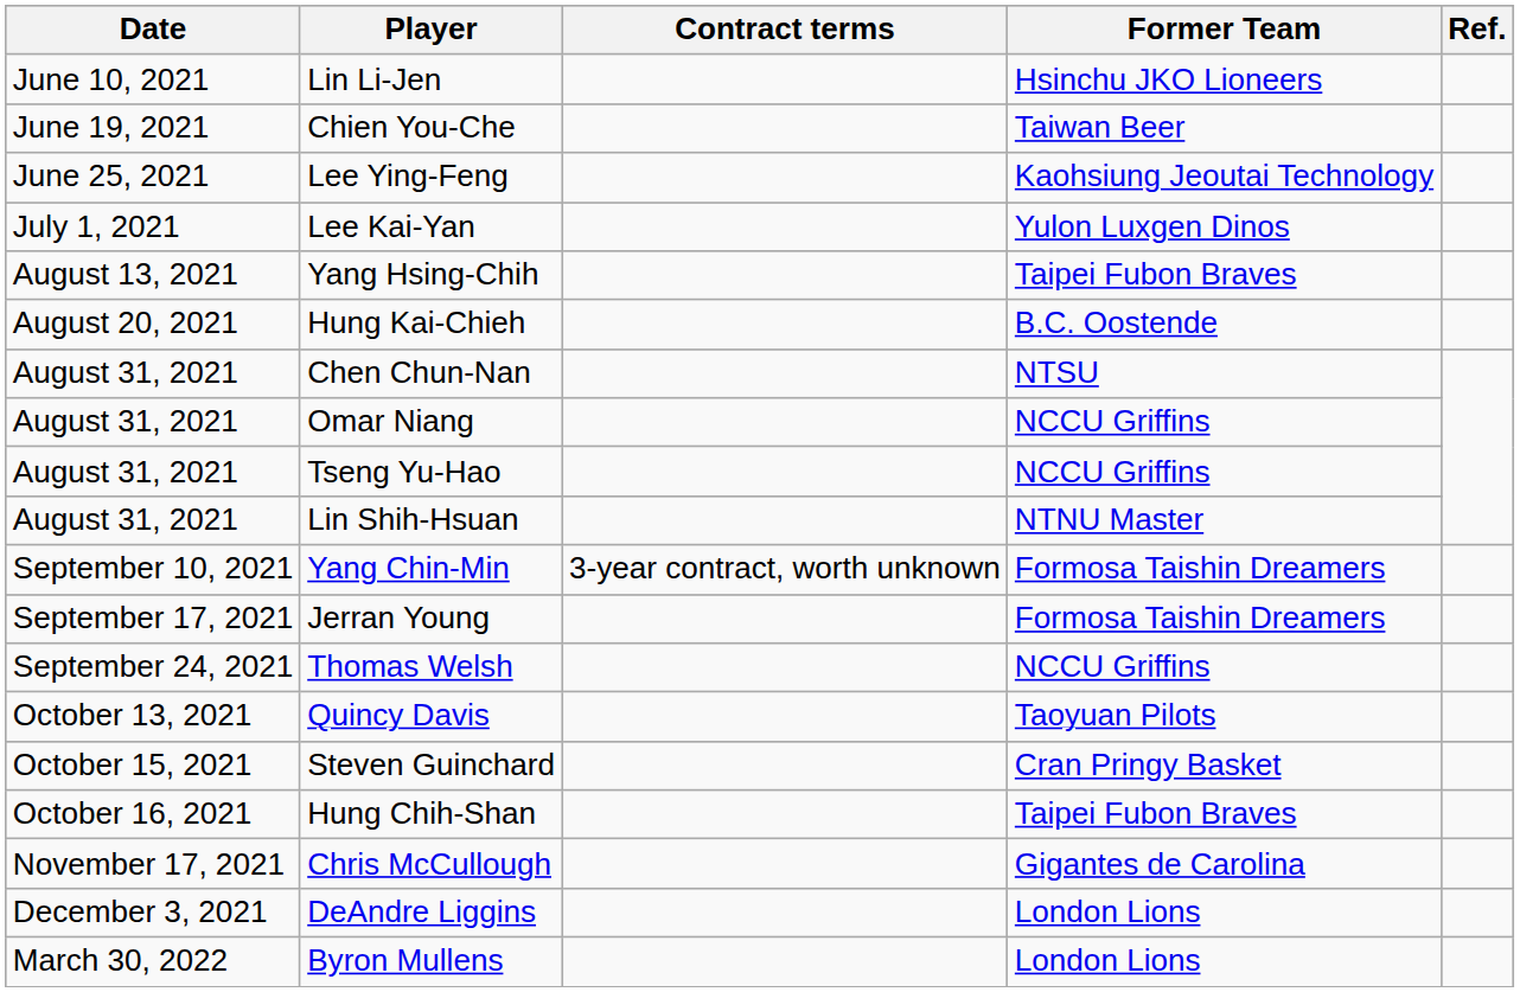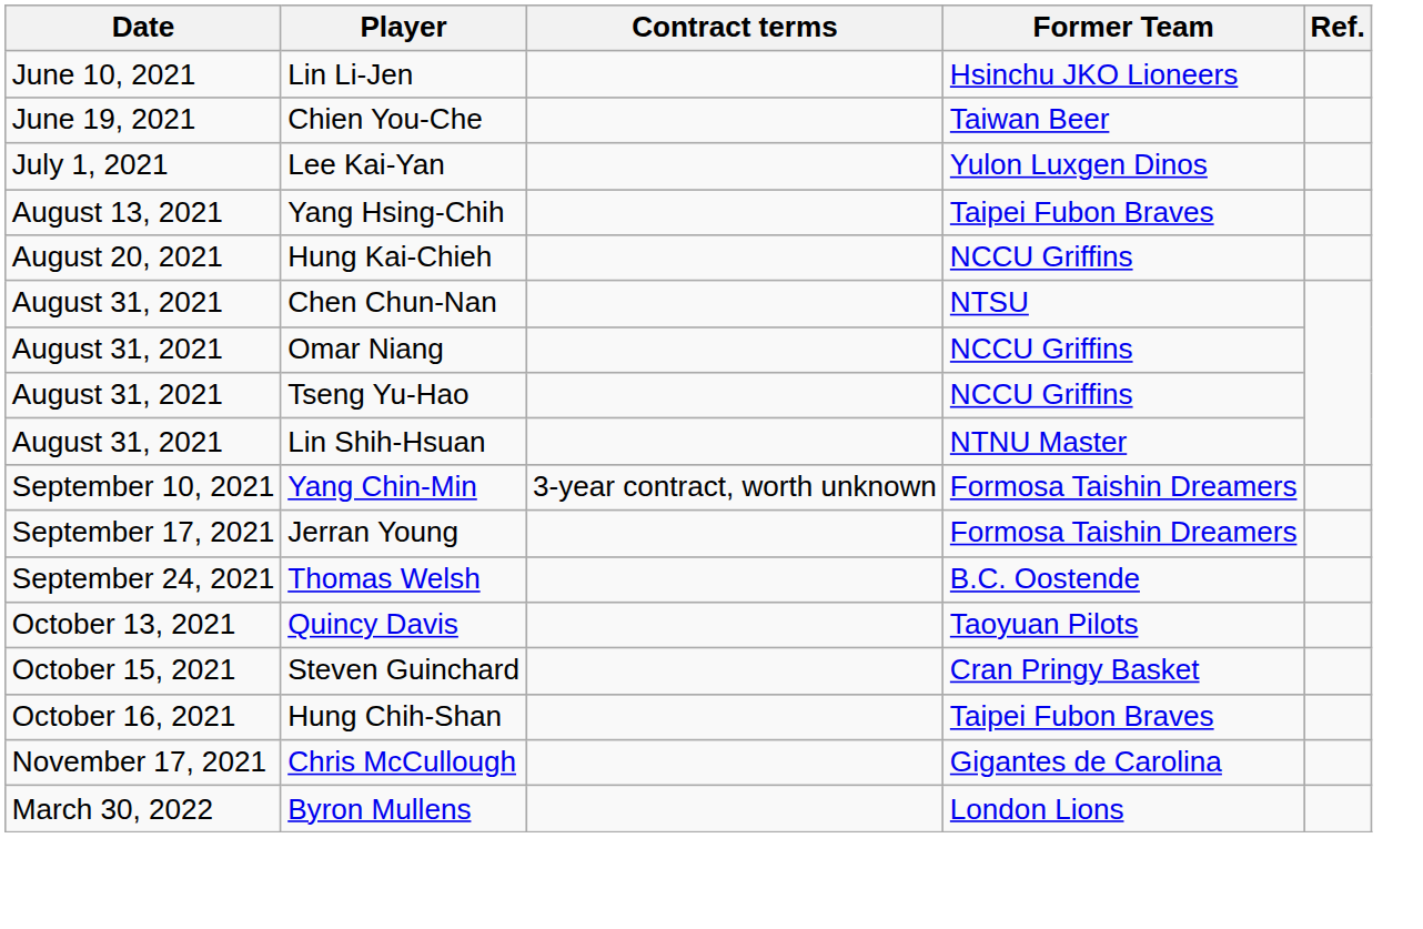 <table class="wikitable">
 <tr>
 <th>Date</th>
 <th>Player</th>
 <th>Contract terms</th>
 <th>Former Team</th>
 <th>Ref.</th>
 </tr>
 <tr>
 <td>June 10, 2021</td>
 <td>Lin Li-Jen</td>
 <td></td>
 <td><a href='#'>Hsinchu JKO Lioneers</a></td>
 <td></td>
 </tr>
 <tr>
 <td>June 19, 2021</td>
 <td>Chien You-Che</td>
 <td></td>
 <td><a href='#'>Taiwan Beer</a></td>
 <td></td>
 </tr>
 <tr>
-<td>June 25, 2021</td>
-<td>Lee Ying-Feng</td>
-<td></td>
-<td><a href='#'>Kaohsiung Jeoutai Technology</a></td>
-<td></td>
-</tr>
-<tr>
 <td>July 1, 2021</td>
 <td>Lee Kai-Yan</td>
 <td></td>
 <td><a href='#'>Yulon Luxgen Dinos</a></td>
 <td></td>
 </tr>
 <tr>
 <td>August 13, 2021</td>
 <td>Yang Hsing-Chih</td>
 <td></td>
 <td><a href='#'>Taipei Fubon Braves</a></td>
 <td></td>
 </tr>
 <tr>
 <td>August 20, 2021</td>
 <td>Hung Kai-Chieh</td>
 <td></td>
-<td><a href='#'>B.C. Oostende</a></td>
+<td><a href='#'>NCCU Griffins</a></td>
 <td></td>
 </tr>
 <tr>
 <td>August 31, 2021</td>
 <td>Chen Chun-Nan</td>
 <td></td>
 <td><a href='#'>NTSU</a></td>
 <td rowspan=4></td>
 </tr>
 <tr>
 <td>August 31, 2021</td>
 <td>Omar Niang</td>
 <td></td>
 <td><a href='#'>NCCU Griffins</a></td>
 </tr>
 <tr>
 <td>August 31, 2021</td>
 <td>Tseng Yu-Hao</td>
 <td></td>
 <td><a href='#'>NCCU Griffins</a></td>
 </tr>
 <tr>
 <td>August 31, 2021</td>
 <td>Lin Shih-Hsuan</td>
 <td></td>
 <td><a href='#'>NTNU Master</a></td>
 </tr>
 <tr>
 <td>September 10, 2021</td>
 <td><a href='#'>Yang Chin-Min</a></td>
 <td>3-year contract, worth unknown</td>
 <td><a href='#'>Formosa Taishin Dreamers</a></td>
 <td></td>
 </tr>
 <tr>
 <td>September 17, 2021</td>
 <td>Jerran Young</td>
 <td></td>
 <td><a href='#'>Formosa Taishin Dreamers</a></td>
 <td></td>
 </tr>
 <tr>
 <td>September 24, 2021</td>
 <td><a href='#'>Thomas Welsh</a></td>
 <td></td>
-<td><a href='#'>NCCU Griffins</a></td>
+<td><a href='#'>B.C. Oostende</a></td>
 <td></td>
 </tr>
 <tr>
 <td>October 13, 2021</td>
 <td><a href='#'>Quincy Davis</a></td>
 <td></td>
 <td><a href='#'>Taoyuan Pilots</a></td>
 <td></td>
 </tr>
 <tr>
 <td>October 15, 2021</td>
 <td>Steven Guinchard</td>
 <td></td>
 <td><a href='#'>Cran Pringy Basket</a></td>
 <td></td>
 </tr>
 <tr>
 <td>October 16, 2021</td>
 <td>Hung Chih-Shan</td>
 <td></td>
 <td><a href='#'>Taipei Fubon Braves</a></td>
 <td></td>
 </tr>
 <tr>
 <td>November 17, 2021</td>
 <td><a href='#'>Chris McCullough</a></td>
 <td></td>
 <td><a href='#'>Gigantes de Carolina</a></td>
 <td></td>
 </tr>
 <tr>
-<td>December 3, 2021</td>
-<td><a href='#'>DeAndre Liggins</a></td>
-<td></td>
-<td><a href='#'>London Lions</a></td>
-<td></td>
-</tr>
-<tr>
 <td>March 30, 2022</td>
 <td><a href='#'>Byron Mullens</a></td>
 <td></td>
 <td><a href='#'>London Lions</a></td>
 <td></td>
 </tr>
 <tr>
 </tr>
 </table>
